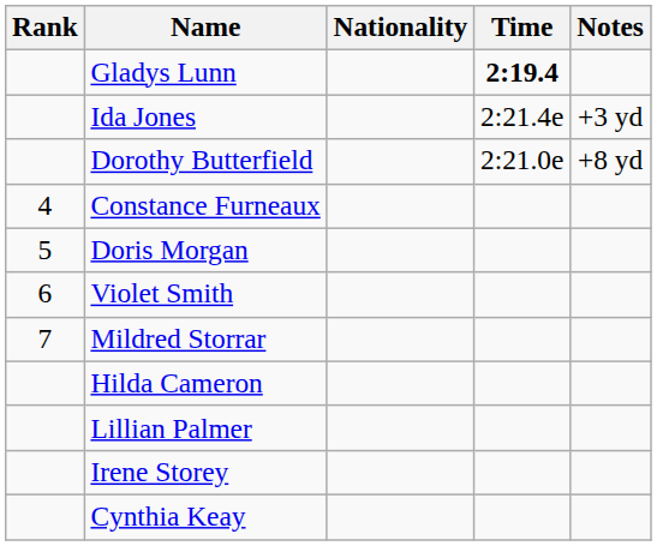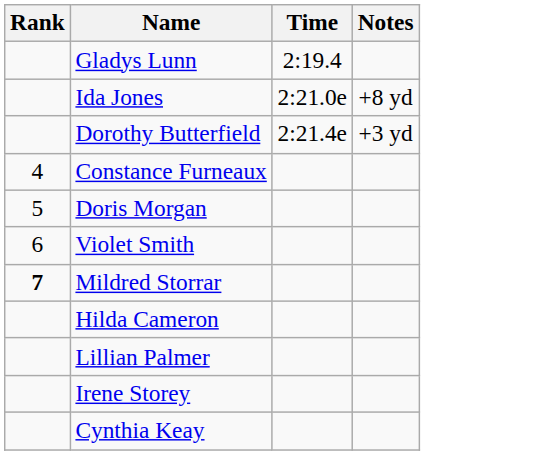 <table class="wikitable sortable" style=" text-align:center">
 <tr>
 <th>Rank</th>
 <th>Name</th>
-<th>Nationality</th>
 <th>Time</th>
 <th>Notes</th>
 </tr>
 <tr>
 <td></td>
 <td align=left><a href='#'>Gladys Lunn</a></td>
-<td align=left></td>
-<td><strong>2:19.4</strong></td>
+<td>2:19.4</td>
 <td></td>
 </tr>
 <tr>
 <td></td>
 <td align=left><a href='#'>Ida Jones</a></td>
-<td align=left></td>
+<td>2:21.0e</td>
+<td>+8 yd</td>
+</tr>
+<tr>
+<td></td>
+<td align=left><a href='#'>Dorothy Butterfield</a></td>
 <td>2:21.4e</td>
 <td>+3 yd</td>
 </tr>
 <tr>
-<td></td>
-<td align=left><a href='#'>Dorothy Butterfield</a></td>
-<td align=left></td>
-<td>2:21.0e</td>
-<td>+8 yd</td>
-</tr>
-<tr>
 <td>4</td>
 <td align=left><a href='#'>Constance Furneaux</a></td>
-<td align=left></td>
 <td></td>
 <td></td>
 </tr>
 <tr>
 <td>5</td>
 <td align=left><a href='#'>Doris Morgan</a></td>
-<td align=left></td>
 <td></td>
 <td></td>
 </tr>
 <tr>
 <td>6</td>
 <td align=left><a href='#'>Violet Smith</a></td>
-<td align=left></td>
 <td></td>
 <td></td>
 </tr>
 <tr>
-<td>7</td>
+<td><strong>7</strong></td>
 <td align=left><a href='#'>Mildred Storrar</a></td>
-<td align=left></td>
 <td></td>
 <td></td>
 </tr>
 <tr>
 <td></td>
 <td align=left><a href='#'>Hilda Cameron</a></td>
-<td align=left></td>
 <td></td>
 <td></td>
 </tr>
 <tr>
 <td></td>
 <td align=left><a href='#'>Lillian Palmer</a></td>
-<td align=left></td>
 <td></td>
 <td></td>
 </tr>
 <tr>
 <td></td>
 <td align=left><a href='#'>Irene Storey</a></td>
-<td align=left></td>
 <td></td>
 <td></td>
 </tr>
 <tr>
 <td></td>
 <td align=left><a href='#'>Cynthia Keay</a></td>
-<td align=left></td>
 <td></td>
 <td></td>
 </tr>
 </table>
